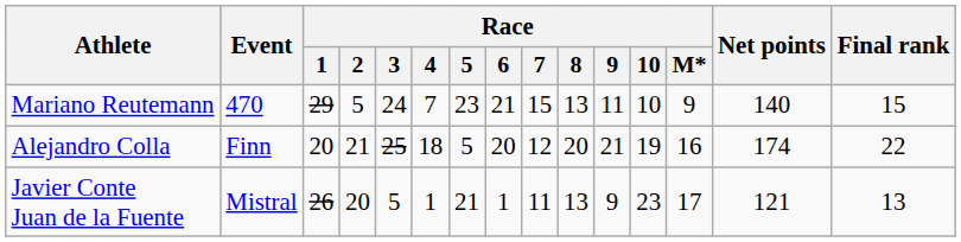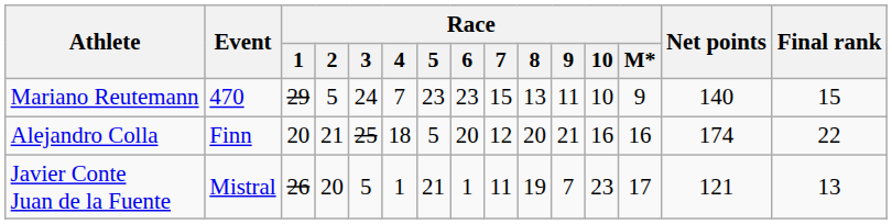 <table class="wikitable" style="font-size:90%">
 <tr>
 <th rowspan="2">Athlete</th>
 <th rowspan="2">Event</th>
 <th colspan=11>Race</th>
 <th rowspan=2>Net points</th>
 <th rowspan=2>Final rank</th>
 </tr>
 <tr style="font-size:95%">
 <th>1</th>
 <th>2</th>
 <th>3</th>
 <th>4</th>
 <th>5</th>
 <th>6</th>
 <th>7</th>
 <th>8</th>
 <th>9</th>
 <th>10</th>
 <th>M*</th>
 </tr>
 <tr align=center>
 <td align=left><a href='#'>Mariano Reutemann</a></td>
 <td align=left><a href='#'>470</a></td>
 <td><s>29</s></td>
 <td>5</td>
 <td>24</td>
 <td>7</td>
 <td>23</td>
-<td>21</td>
+<td>23</td>
 <td>15</td>
 <td>13</td>
 <td>11</td>
 <td>10</td>
 <td>9</td>
 <td>140</td>
 <td>15</td>
 </tr>
 <tr align=center>
 <td align=left><a href='#'>Alejandro Colla</a></td>
 <td align=left><a href='#'>Finn</a></td>
 <td>20</td>
 <td>21</td>
 <td><s>25</s></td>
 <td>18</td>
 <td>5</td>
 <td>20</td>
 <td>12</td>
 <td>20</td>
 <td>21</td>
-<td>19</td>
+<td>16</td>
 <td>16</td>
 <td>174</td>
 <td>22</td>
 </tr>
 <tr align=center>
 <td align=left><a href='#'>Javier Conte</a><br><a href='#'>Juan de la Fuente</a></td>
 <td align=left><a href='#'>Mistral</a></td>
 <td><s>26</s></td>
 <td>20</td>
 <td>5</td>
 <td>1</td>
 <td>21</td>
 <td>1</td>
 <td>11</td>
-<td>13</td>
-<td>9</td>
+<td>19</td>
+<td>7</td>
 <td>23</td>
 <td>17</td>
 <td>121</td>
 <td>13</td>
 </tr>
 </table>
